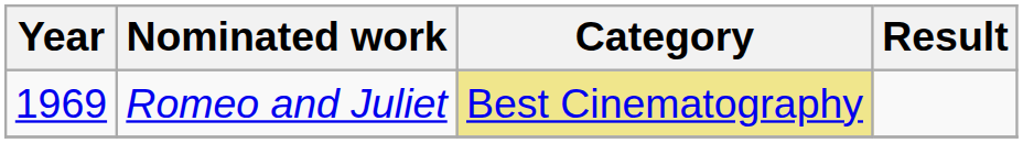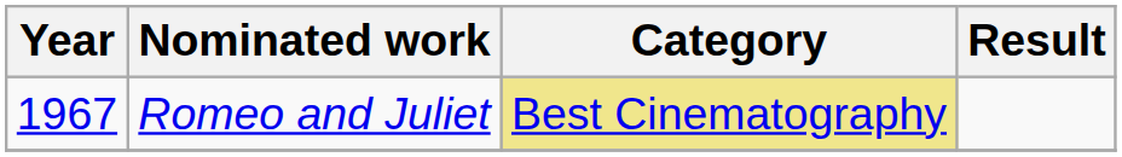 <table class="wikitable plainrowheaders">
 <tr>
 <th>Year</th>
 <th>Nominated work</th>
 <th>Category</th>
 <th>Result</th>
 </tr>
 <tr>
-<td><a href='#'>1969</a></td>
+<td><a href='#'>1967</a></td>
 <td><em><a href='#'>Romeo and Juliet</a></em></td>
 <td style="background: khaki;"><a href='#'>Best Cinematography</a></td>
 <td></td>
 </tr>
 <tr>
 </tr>
 </table>
